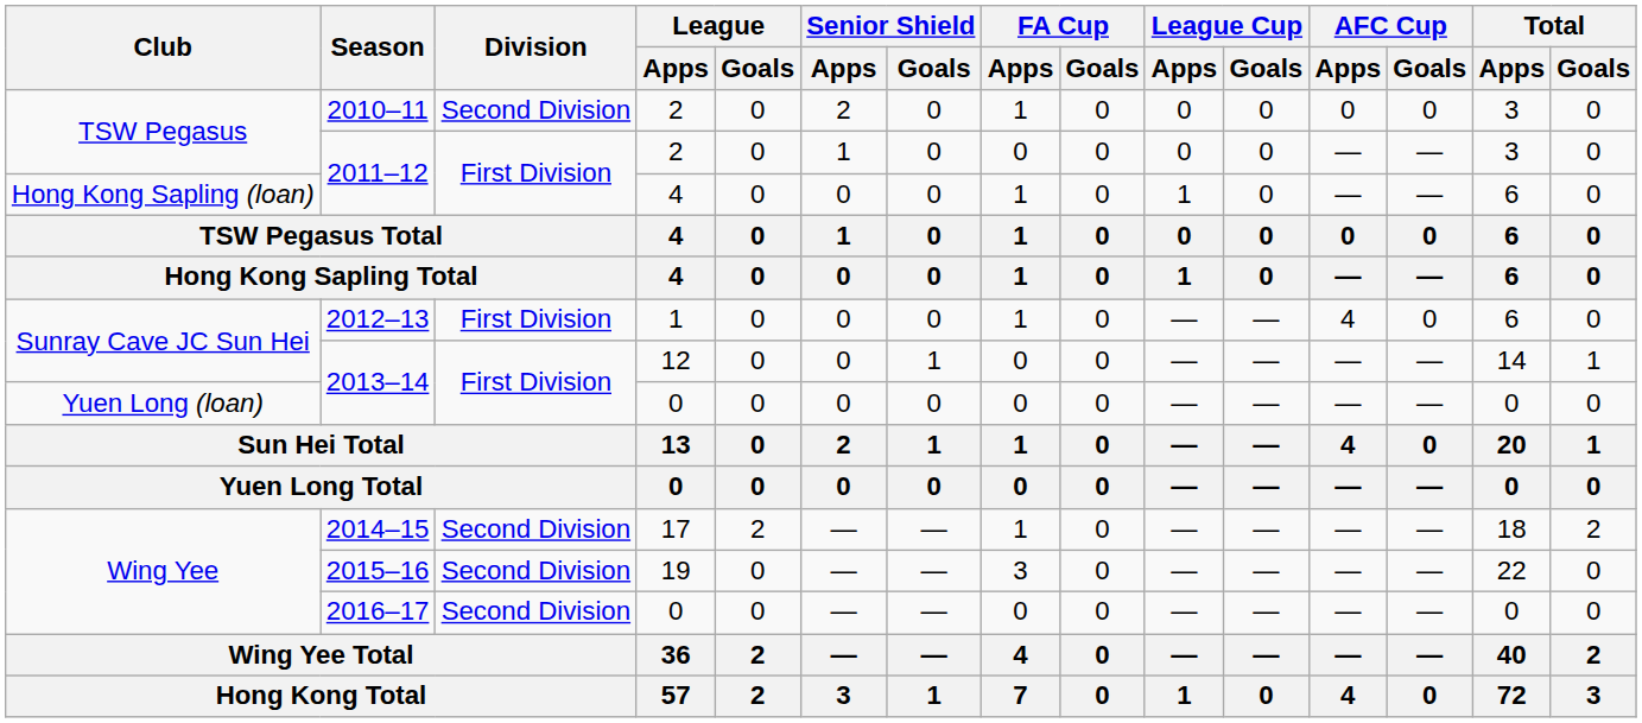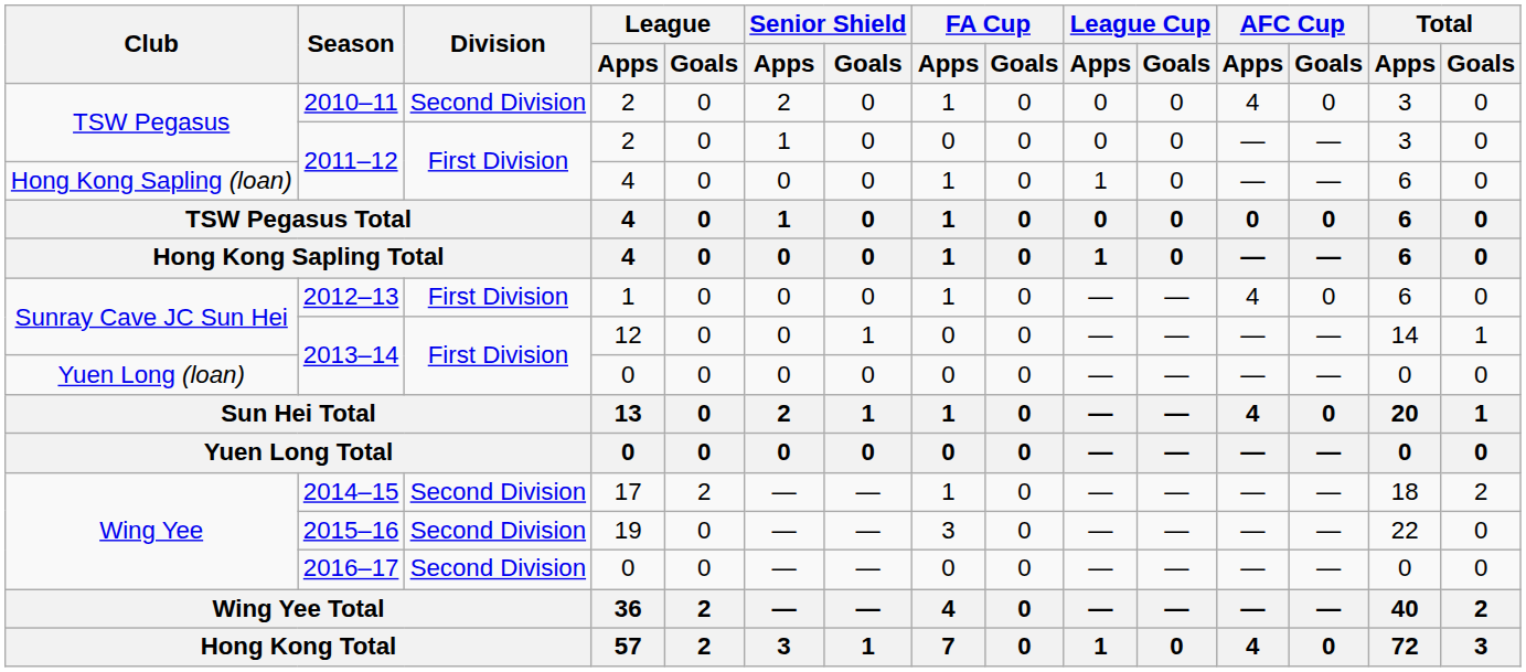 <table class="wikitable" style="text-align: center;">
 <tr>
 <th rowspan="2">Club</th>
 <th rowspan="2">Season</th>
 <th rowspan="2">Division</th>
 <th colspan="2">League</th>
 <th colspan="2"><a href='#'>Senior Shield</a></th>
 <th colspan="2"><a href='#'>FA Cup</a></th>
 <th colspan="2"><a href='#'>League Cup</a></th>
 <th colspan="2"><a href='#'>AFC Cup</a></th>
 <th colspan="2">Total</th>
 </tr>
 <tr>
 <th>Apps</th>
 <th>Goals</th>
 <th>Apps</th>
 <th>Goals</th>
 <th>Apps</th>
 <th>Goals</th>
 <th>Apps</th>
 <th>Goals</th>
 <th>Apps</th>
 <th>Goals</th>
 <th>Apps</th>
 <th>Goals</th>
 </tr>
 <tr>
 <td rowspan="2" align="center"><a href='#'>TSW Pegasus</a></td>
 <td><a href='#'>2010–11</a></td>
 <td><a href='#'>Second Division</a></td>
 <td>2</td>
 <td>0</td>
 <td>2</td>
 <td>0</td>
 <td>1</td>
 <td>0</td>
 <td>0</td>
 <td>0</td>
-<td>0</td>
+<td>4</td>
 <td>0</td>
 <td>3</td>
 <td>0</td>
 </tr>
 <tr>
 <td rowspan="2"><a href='#'>2011–12</a></td>
 <td rowspan="2"><a href='#'>First Division</a></td>
 <td>2</td>
 <td>0</td>
 <td>1</td>
 <td>0</td>
 <td>0</td>
 <td>0</td>
 <td>0</td>
 <td>0</td>
 <td>—</td>
 <td>—</td>
 <td>3</td>
 <td>0</td>
 </tr>
 <tr>
 <td rowspan="1" align="center"><a href='#'>Hong Kong Sapling</a> <em>(loan)</em></td>
 <td>4</td>
 <td>0</td>
 <td>0</td>
 <td>0</td>
 <td>1</td>
 <td>0</td>
 <td>1</td>
 <td>0</td>
 <td>—</td>
 <td>—</td>
 <td>6</td>
 <td>0</td>
 </tr>
 <tr>
 <th colspan="3">TSW Pegasus Total</th>
 <th>4</th>
 <th>0</th>
 <th>1</th>
 <th>0</th>
 <th>1</th>
 <th>0</th>
 <th>0</th>
 <th>0</th>
 <th>0</th>
 <th>0</th>
 <th>6</th>
 <th>0</th>
 </tr>
 <tr>
 <th colspan="3">Hong Kong Sapling Total</th>
 <th>4</th>
 <th>0</th>
 <th>0</th>
 <th>0</th>
 <th>1</th>
 <th>0</th>
 <th>1</th>
 <th>0</th>
 <th>—</th>
 <th>—</th>
 <th>6</th>
 <th>0</th>
 </tr>
 <tr>
 <td rowspan="2" align="center"><a href='#'>Sunray Cave JC Sun Hei</a></td>
 <td><a href='#'>2012–13</a></td>
 <td><a href='#'>First Division</a></td>
 <td>1</td>
 <td>0</td>
 <td>0</td>
 <td>0</td>
 <td>1</td>
 <td>0</td>
 <td>—</td>
 <td>—</td>
 <td>4</td>
 <td>0</td>
 <td>6</td>
 <td>0</td>
 </tr>
 <tr>
 <td rowspan="2"><a href='#'>2013–14</a></td>
 <td rowspan="2"><a href='#'>First Division</a></td>
 <td>12</td>
 <td>0</td>
 <td>0</td>
 <td>1</td>
 <td>0</td>
 <td>0</td>
 <td>—</td>
 <td>—</td>
 <td>—</td>
 <td>—</td>
 <td>14</td>
 <td>1</td>
 </tr>
 <tr>
 <td rowspan="1" align="center"><a href='#'>Yuen Long</a> <em>(loan)</em></td>
 <td>0</td>
 <td>0</td>
 <td>0</td>
 <td>0</td>
 <td>0</td>
 <td>0</td>
 <td>—</td>
 <td>—</td>
 <td>—</td>
 <td>—</td>
 <td>0</td>
 <td>0</td>
 </tr>
 <tr>
 <th colspan="3">Sun Hei Total</th>
 <th>13</th>
 <th>0</th>
 <th>2</th>
 <th>1</th>
 <th>1</th>
 <th>0</th>
 <th>—</th>
 <th>—</th>
 <th>4</th>
 <th>0</th>
 <th>20</th>
 <th>1</th>
 </tr>
 <tr>
 <th colspan="3">Yuen Long Total</th>
 <th>0</th>
 <th>0</th>
 <th>0</th>
 <th>0</th>
 <th>0</th>
 <th>0</th>
 <th>—</th>
 <th>—</th>
 <th>—</th>
 <th>—</th>
 <th>0</th>
 <th>0</th>
 </tr>
 <tr>
 <td rowspan="3" align="center"><a href='#'>Wing Yee</a></td>
 <td><a href='#'>2014–15</a></td>
 <td><a href='#'>Second Division</a></td>
 <td>17</td>
 <td>2</td>
 <td>—</td>
 <td>—</td>
 <td>1</td>
 <td>0</td>
 <td>—</td>
 <td>—</td>
 <td>—</td>
 <td>—</td>
 <td>18</td>
 <td>2</td>
 </tr>
 <tr>
 <td><a href='#'>2015–16</a></td>
 <td><a href='#'>Second Division</a></td>
 <td>19</td>
 <td>0</td>
 <td>—</td>
 <td>—</td>
 <td>3</td>
 <td>0</td>
 <td>—</td>
 <td>—</td>
 <td>—</td>
 <td>—</td>
 <td>22</td>
 <td>0</td>
 </tr>
 <tr>
 <td><a href='#'>2016–17</a></td>
 <td><a href='#'>Second Division</a></td>
 <td>0</td>
 <td>0</td>
 <td>—</td>
 <td>—</td>
 <td>0</td>
 <td>0</td>
 <td>—</td>
 <td>—</td>
 <td>—</td>
 <td>—</td>
 <td>0</td>
 <td>0</td>
 </tr>
 <tr>
 <th colspan="3">Wing Yee Total</th>
 <th>36</th>
 <th>2</th>
 <th>—</th>
 <th>—</th>
 <th>4</th>
 <th>0</th>
 <th>—</th>
 <th>—</th>
 <th>—</th>
 <th>—</th>
 <th>40</th>
 <th>2</th>
 </tr>
 <tr>
 <th colspan="3">Hong Kong Total</th>
 <th>57</th>
 <th>2</th>
 <th>3</th>
 <th>1</th>
 <th>7</th>
 <th>0</th>
 <th>1</th>
 <th>0</th>
 <th>4</th>
 <th>0</th>
 <th>72</th>
 <th>3</th>
 </tr>
 </table>
